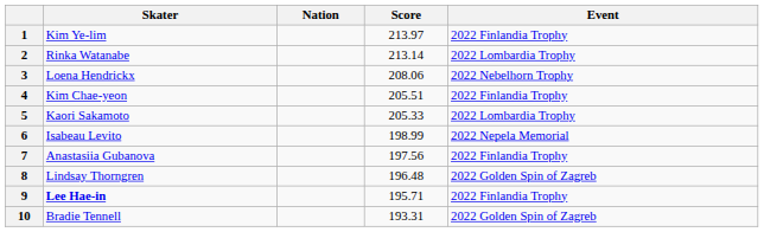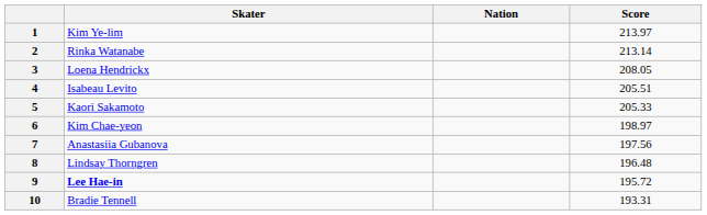 <table class="wikitable sortable" style="text-align:left; width:75%">
 <tr>
 <th scope="col"></th>
 <th scope="col">Skater</th>
 <th scope="col">Nation</th>
 <th scope="col">Score</th>
-<th scope="col">Event</th>
 </tr>
 <tr>
 <th scope="row">1</th>
 <td><a href='#'>Kim Ye-lim</a></td>
 <td></td>
 <td style="text-align:center;">213.97</td>
-<td><a href='#'>2022 Finlandia Trophy</a></td>
 </tr>
 <tr>
 <th scope="row">2</th>
 <td><a href='#'>Rinka Watanabe</a></td>
 <td></td>
 <td style="text-align:center;">213.14</td>
-<td><a href='#'>2022 Lombardia Trophy</a></td>
 </tr>
 <tr>
 <th scope="row">3</th>
 <td><a href='#'>Loena Hendrickx</a></td>
 <td></td>
-<td style="text-align:center;">208.06</td>
-<td><a href='#'>2022 Nebelhorn Trophy</a></td>
+<td style="text-align:center;">208.05</td>
 </tr>
 <tr>
 <th scope="row">4</th>
-<td><a href='#'>Kim Chae-yeon</a></td>
+<td><a href='#'>Isabeau Levito</a></td>
 <td></td>
 <td style="text-align:center;">205.51</td>
-<td><a href='#'>2022 Finlandia Trophy</a></td>
 </tr>
 <tr>
 <th scope="row">5</th>
 <td><a href='#'>Kaori Sakamoto</a></td>
 <td></td>
 <td style="text-align:center;">205.33</td>
-<td><a href='#'>2022 Lombardia Trophy</a></td>
 </tr>
 <tr>
 <th scope="row">6</th>
-<td><a href='#'>Isabeau Levito</a></td>
+<td><a href='#'>Kim Chae-yeon</a></td>
 <td></td>
-<td style="text-align:center;">198.99</td>
-<td><a href='#'>2022 Nepela Memorial</a></td>
+<td style="text-align:center;">198.97</td>
 </tr>
 <tr>
 <th scope="row">7</th>
 <td><a href='#'>Anastasiia Gubanova</a></td>
 <td></td>
 <td style="text-align:center;">197.56</td>
-<td><a href='#'>2022 Finlandia Trophy</a></td>
 </tr>
 <tr>
 <th scope="row">8</th>
 <td><a href='#'>Lindsay Thorngren</a></td>
 <td></td>
 <td style="text-align:center;">196.48</td>
-<td><a href='#'>2022 Golden Spin of Zagreb</a></td>
 </tr>
 <tr>
 <th scope="row">9</th>
 <td><strong><a href='#'>Lee Hae-in</a></strong></td>
 <td></td>
-<td style="text-align:center;">195.71</td>
-<td><a href='#'>2022 Finlandia Trophy</a></td>
+<td style="text-align:center;">195.72</td>
 </tr>
 <tr>
 <th scope="row">10</th>
 <td><a href='#'>Bradie Tennell</a></td>
 <td></td>
 <td style="text-align:center;">193.31</td>
-<td><a href='#'>2022 Golden Spin of Zagreb</a></td>
 </tr>
 </table>
